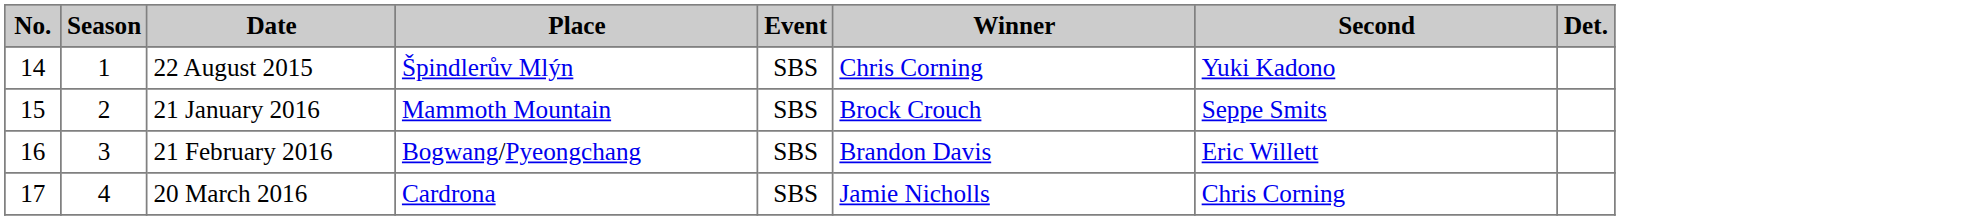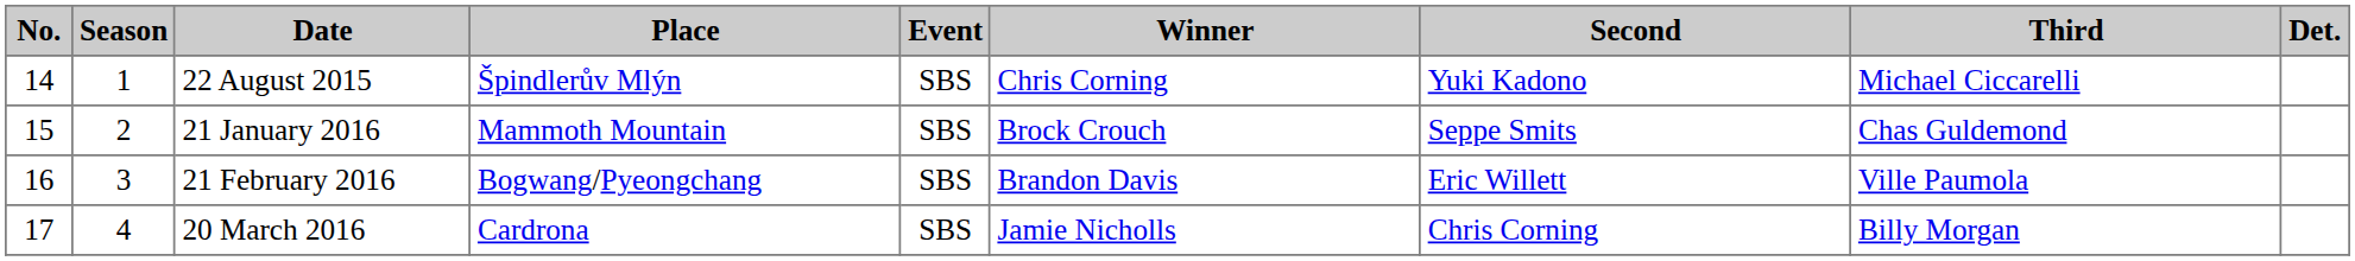 <table cellpadding="3" cellspacing="0" border="1" style="background:#ffffff; font-size:90%; border:grey solid 1px; border-collapse:collapse;">
 <tr style="background:#ccc; text-align:center;">
 <th width=25>No.</th>
 <th width=30>Season</th>
 <th style="width:135px;">Date</th>
 <th style="width:200px;">Place</th>
 <th style="width:15px;">Event</th>
 <th style="width:200px;">Winner</th>
 <th style="width:200px;">Second</th>
+<th style="width:200px;">Third</th>
 <th style="width:15px;">Det.</th>
 </tr>
 <tr>
 <td align=center>14</td>
 <td align=center>1</td>
 <td>22 August 2015</td>
 <td> <a href='#'>Špindlerův Mlýn</a></td>
 <td align=center>SBS</td>
 <td> <a href='#'>Chris Corning</a></td>
 <td> <a href='#'>Yuki Kadono</a></td>
+<td> <a href='#'>Michael Ciccarelli</a></td>
 <td></td>
 </tr>
 <tr>
 <td align=center>15</td>
 <td align=center>2</td>
 <td>21 January 2016</td>
 <td> <a href='#'>Mammoth Mountain</a></td>
 <td align=center>SBS</td>
 <td> <a href='#'>Brock Crouch</a></td>
 <td> <a href='#'>Seppe Smits</a></td>
+<td> <a href='#'>Chas Guldemond</a></td>
 <td></td>
 </tr>
 <tr>
 <td align=center>16</td>
 <td align=center>3</td>
 <td>21 February 2016</td>
 <td> <a href='#'>Bogwang</a>/<a href='#'>Pyeongchang</a></td>
 <td align=center>SBS</td>
 <td> <a href='#'>Brandon Davis</a></td>
 <td> <a href='#'>Eric Willett</a></td>
+<td> <a href='#'>Ville Paumola</a></td>
 <td></td>
 </tr>
 <tr>
 <td align=center>17</td>
 <td align=center>4</td>
 <td>20 March 2016</td>
 <td> <a href='#'>Cardrona</a></td>
 <td align=center>SBS</td>
 <td> <a href='#'>Jamie Nicholls</a></td>
 <td> <a href='#'>Chris Corning</a></td>
+<td> <a href='#'>Billy Morgan</a></td>
 <td></td>
 </tr>
 </table>
